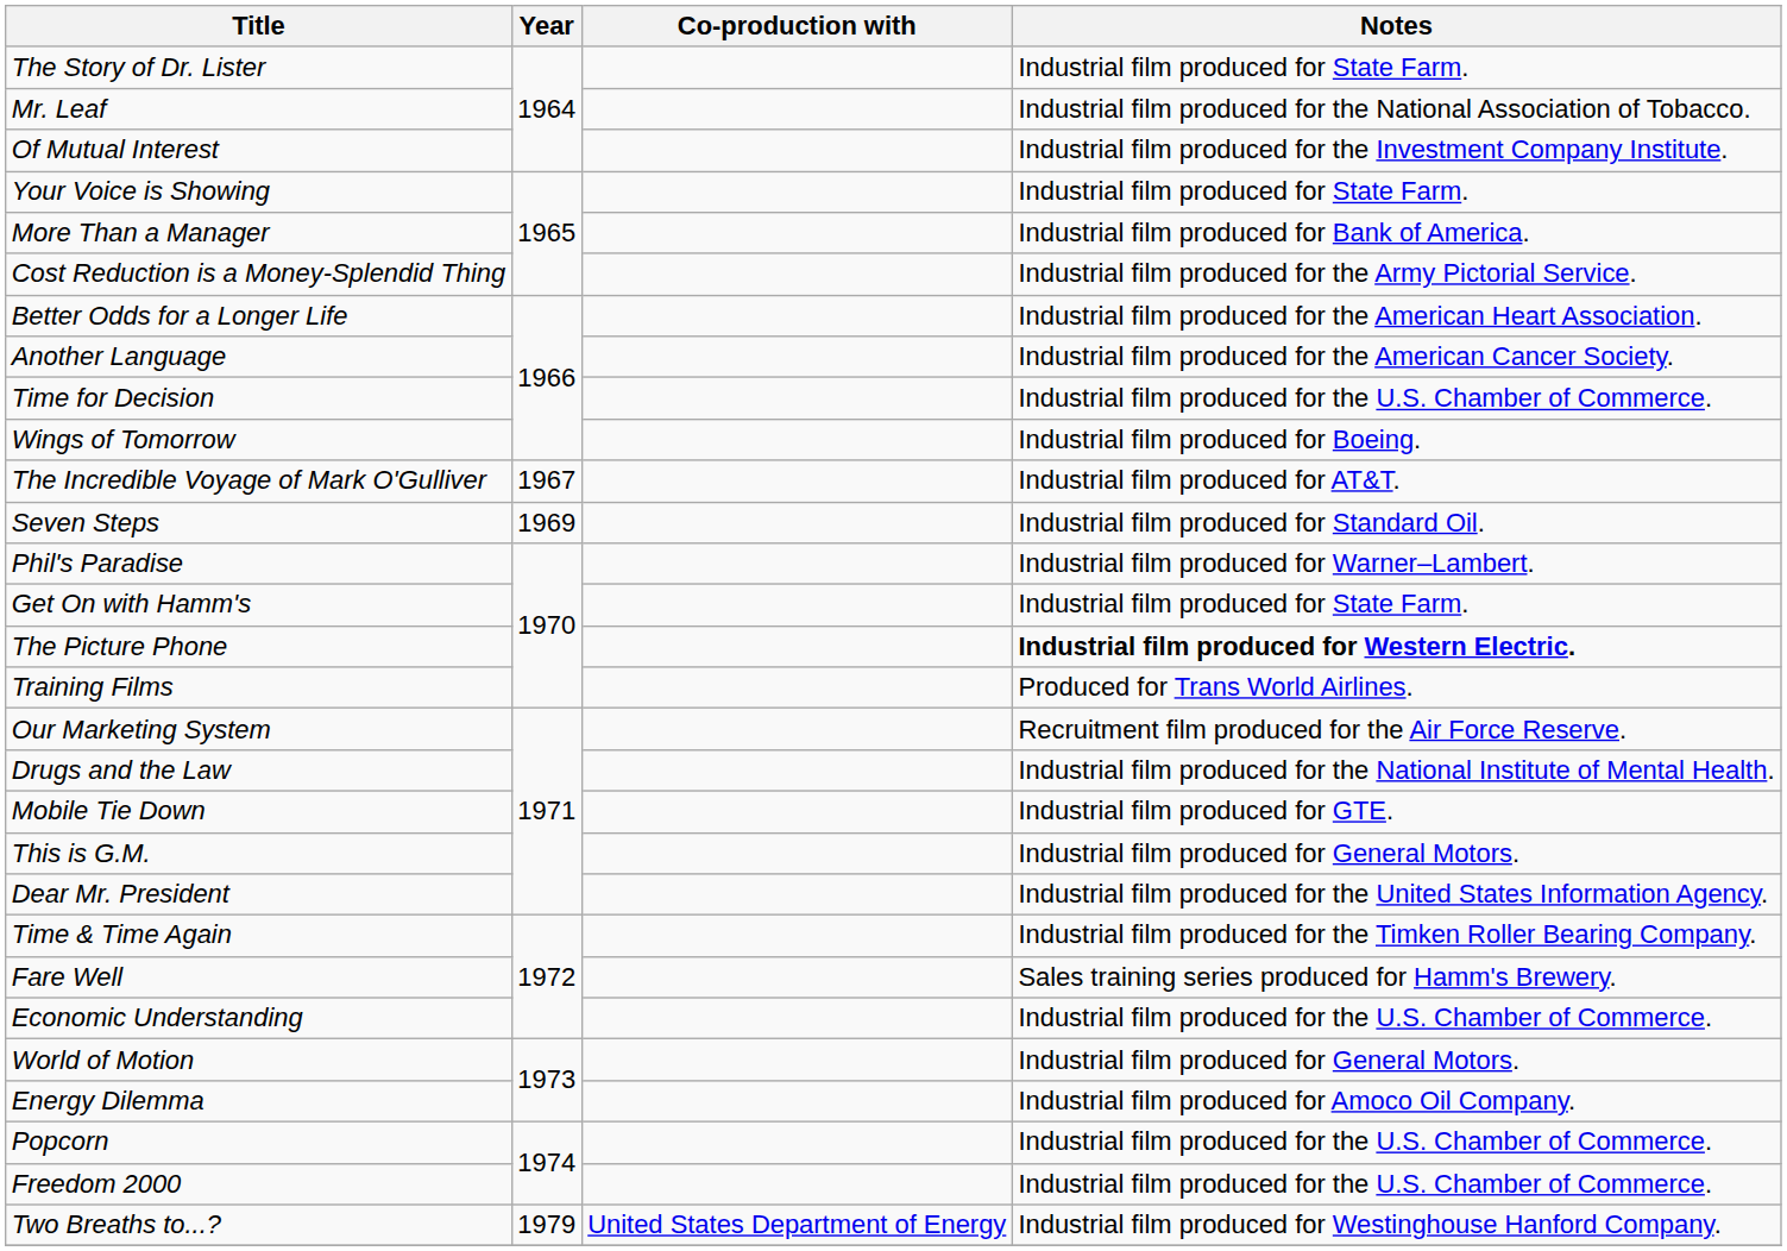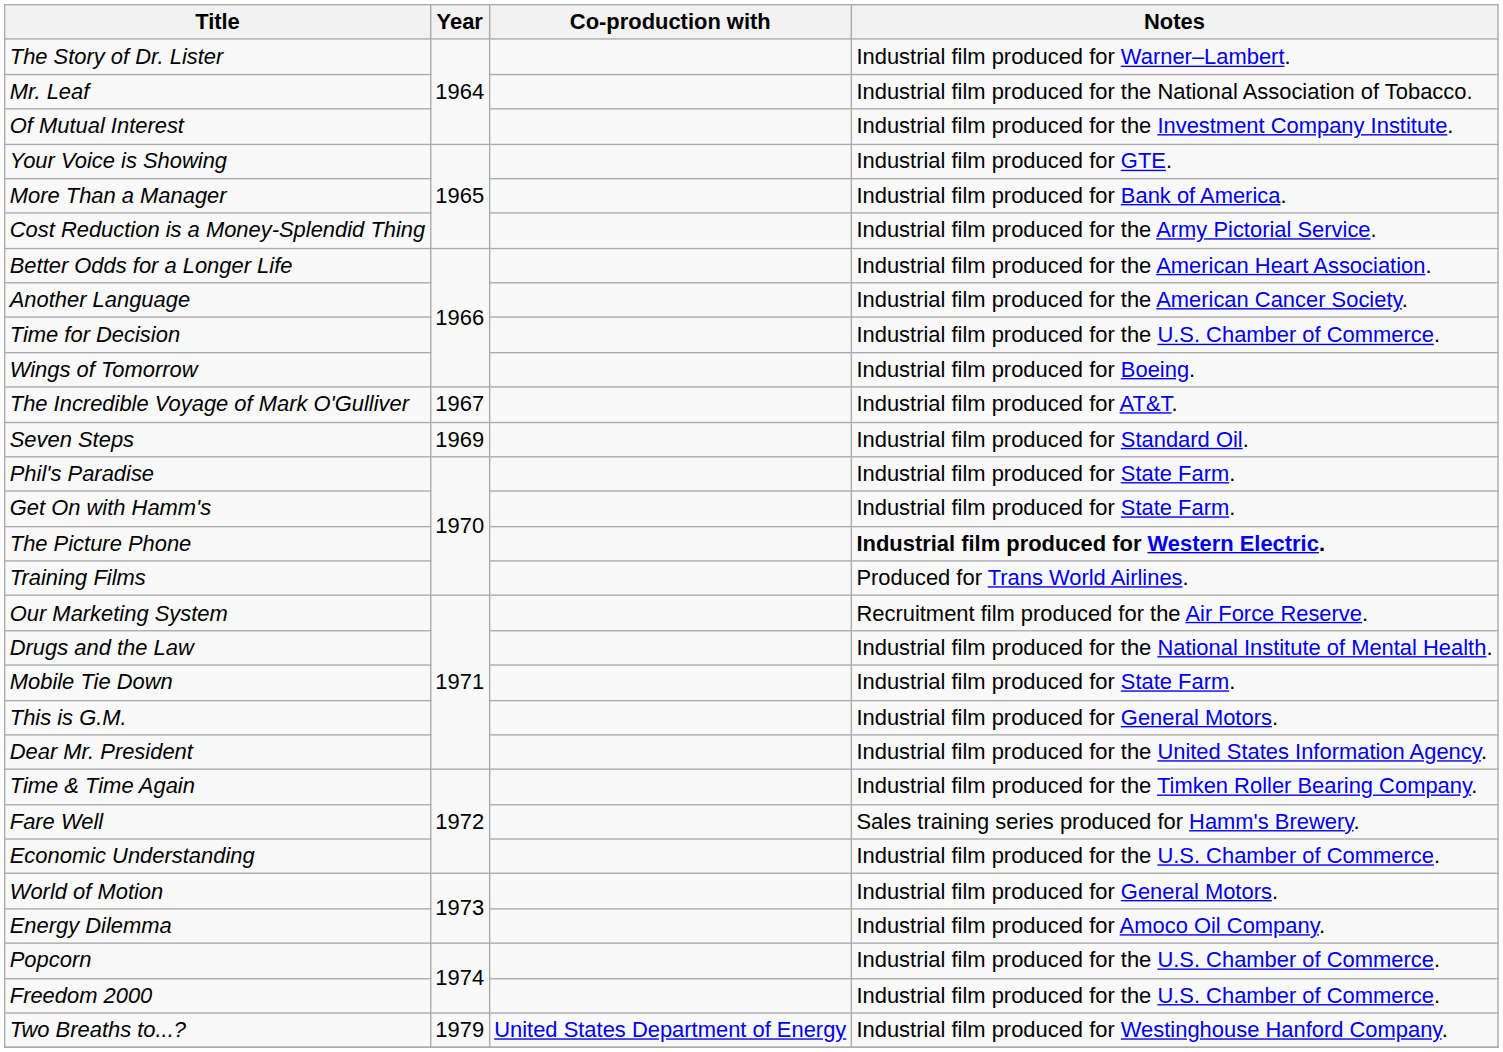 <table class="wikitable sortable">
 <tr>
 <th><strong>Title</strong></th>
 <th><strong>Year</strong></th>
 <th><strong>Co-production with</strong></th>
 <th><strong>Notes</strong></th>
 </tr>
 <tr>
 <td><em>The Story of Dr. Lister</em></td>
 <td rowspan="3">1964</td>
 <td></td>
-<td>Industrial film produced for <a href='#'>State Farm</a>.</td>
+<td>Industrial film produced for <a href='#'>Warner–Lambert</a>.</td>
 </tr>
 <tr>
 <td><em>Mr. Leaf</em></td>
 <td></td>
 <td>Industrial film produced for the National Association of Tobacco.</td>
 </tr>
 <tr>
 <td><em>Of Mutual Interest</em></td>
 <td></td>
 <td>Industrial film produced for the <a href='#'>Investment Company Institute</a>.</td>
 </tr>
 <tr>
 <td><em>Your Voice is Showing</em></td>
 <td rowspan="3">1965</td>
 <td></td>
-<td>Industrial film produced for <a href='#'>State Farm</a>.</td>
+<td>Industrial film produced for <a href='#'>GTE</a>.</td>
 </tr>
 <tr>
 <td><em>More Than a Manager</em></td>
 <td></td>
 <td>Industrial film produced for <a href='#'>Bank of America</a>.</td>
 </tr>
 <tr>
 <td><em>Cost Reduction is a Money-Splendid Thing</em></td>
 <td></td>
 <td>Industrial film produced for the <a href='#'>Army Pictorial Service</a>.</td>
 </tr>
 <tr>
 <td><em>Better Odds for a Longer Life</em></td>
 <td rowspan="4">1966</td>
 <td></td>
 <td>Industrial film produced for the <a href='#'>American Heart Association</a>.</td>
 </tr>
 <tr>
 <td><em>Another Language</em></td>
 <td></td>
 <td>Industrial film produced for the <a href='#'>American Cancer Society</a>.</td>
 </tr>
 <tr>
 <td><em>Time for Decision</em></td>
 <td></td>
 <td>Industrial film produced for the <a href='#'>U.S. Chamber of Commerce</a>.</td>
 </tr>
 <tr>
 <td><em>Wings of Tomorrow</em></td>
 <td></td>
 <td>Industrial film produced for <a href='#'>Boeing</a>.</td>
 </tr>
 <tr>
 <td><em>The Incredible Voyage of Mark O'Gulliver</em></td>
 <td>1967</td>
 <td></td>
 <td>Industrial film produced for <a href='#'>AT&T</a>.</td>
 </tr>
 <tr>
 <td><em>Seven Steps</em></td>
 <td>1969</td>
 <td></td>
 <td>Industrial film produced for <a href='#'>Standard Oil</a>.</td>
 </tr>
 <tr>
 <td><em>Phil's Paradise</em></td>
 <td rowspan="4">1970</td>
 <td></td>
-<td>Industrial film produced for <a href='#'>Warner–Lambert</a>.</td>
+<td>Industrial film produced for <a href='#'>State Farm</a>.</td>
 </tr>
 <tr>
 <td><em>Get On with Hamm's</em></td>
 <td></td>
 <td>Industrial film produced for <a href='#'>State Farm</a>.</td>
 </tr>
 <tr>
 <td><em>The Picture Phone</em></td>
 <td></td>
 <td><strong>Industrial film produced for <a href='#'>Western Electric</a>.</strong></td>
 </tr>
 <tr>
 <td><em>Training Films</em></td>
 <td></td>
 <td>Produced for <a href='#'>Trans World Airlines</a>.</td>
 </tr>
 <tr>
 <td><em>Our Marketing System</em></td>
 <td rowspan="5">1971</td>
 <td></td>
 <td>Recruitment film produced for the <a href='#'>Air Force Reserve</a>.</td>
 </tr>
 <tr>
 <td><em>Drugs and the Law</em></td>
 <td></td>
 <td>Industrial film produced for the <a href='#'>National Institute of Mental Health</a>.</td>
 </tr>
 <tr>
 <td><em>Mobile Tie Down</em></td>
 <td></td>
-<td>Industrial film produced for <a href='#'>GTE</a>.</td>
+<td>Industrial film produced for <a href='#'>State Farm</a>.</td>
 </tr>
 <tr>
 <td><em>This is G.M.</em></td>
 <td></td>
 <td>Industrial film produced for <a href='#'>General Motors</a>.</td>
 </tr>
 <tr>
 <td><em>Dear Mr. President</em></td>
 <td></td>
 <td>Industrial film produced for the <a href='#'>United States Information Agency</a>.</td>
 </tr>
 <tr>
 <td><em>Time & Time Again</em></td>
 <td rowspan="3">1972</td>
 <td></td>
 <td>Industrial film produced for the <a href='#'>Timken Roller Bearing Company</a>.</td>
 </tr>
 <tr>
 <td><em>Fare Well</em></td>
 <td></td>
 <td>Sales training series produced for <a href='#'>Hamm's Brewery</a>.</td>
 </tr>
 <tr>
 <td><em>Economic Understanding</em></td>
 <td></td>
 <td>Industrial film produced for the <a href='#'>U.S. Chamber of Commerce</a>.</td>
 </tr>
 <tr>
 <td><em>World of Motion</em></td>
 <td rowspan="2">1973</td>
 <td></td>
 <td>Industrial film produced for <a href='#'>General Motors</a>.</td>
 </tr>
 <tr>
 <td><em>Energy Dilemma</em></td>
 <td></td>
 <td>Industrial film produced for <a href='#'>Amoco Oil Company</a>.</td>
 </tr>
 <tr>
 <td><em>Popcorn</em></td>
 <td rowspan="2">1974</td>
 <td></td>
 <td>Industrial film produced for the <a href='#'>U.S. Chamber of Commerce</a>.</td>
 </tr>
 <tr>
 <td><em>Freedom 2000</em></td>
 <td></td>
 <td>Industrial film produced for the <a href='#'>U.S. Chamber of Commerce</a>.</td>
 </tr>
 <tr>
 <td><em>Two Breaths to...?</em></td>
 <td>1979</td>
 <td><a href='#'>United States Department of Energy</a></td>
 <td>Industrial film produced for <a href='#'>Westinghouse Hanford Company</a>.</td>
 </tr>
 <tr>
 </tr>
 </table>
